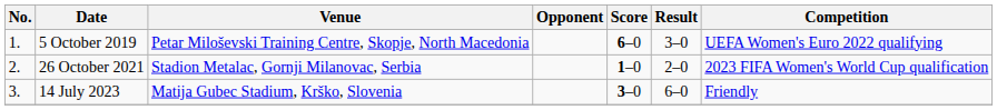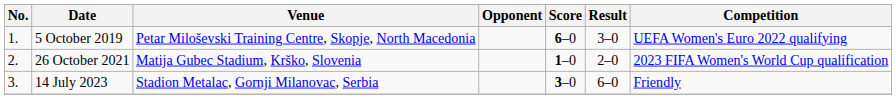 <table class="wikitable">
 <tr>
 <th>No.</th>
 <th>Date</th>
 <th>Venue</th>
 <th>Opponent</th>
 <th>Score</th>
 <th>Result</th>
 <th>Competition</th>
 </tr>
 <tr>
 <td>1.</td>
 <td>5 October 2019</td>
 <td><a href='#'>Petar Miloševski Training Centre</a>, <a href='#'>Skopje</a>, <a href='#'>North Macedonia</a></td>
 <td></td>
 <td align=center><strong>6</strong>–0</td>
 <td align=center>3–0</td>
 <td><a href='#'>UEFA Women's Euro 2022 qualifying</a></td>
 </tr>
 <tr>
 <td>2.</td>
 <td>26 October 2021</td>
-<td><a href='#'>Stadion Metalac</a>, <a href='#'>Gornji Milanovac</a>, <a href='#'>Serbia</a></td>
+<td><a href='#'>Matija Gubec Stadium</a>, <a href='#'>Krško</a>, <a href='#'>Slovenia</a></td>
 <td></td>
 <td align=center><strong>1</strong>–0</td>
 <td align=center>2–0</td>
 <td><a href='#'>2023 FIFA Women's World Cup qualification</a></td>
 </tr>
 <tr>
 <td>3.</td>
 <td>14 July 2023</td>
-<td><a href='#'>Matija Gubec Stadium</a>, <a href='#'>Krško</a>, <a href='#'>Slovenia</a></td>
+<td><a href='#'>Stadion Metalac</a>, <a href='#'>Gornji Milanovac</a>, <a href='#'>Serbia</a></td>
 <td></td>
 <td align=center><strong>3</strong>–0</td>
 <td align=center>6–0</td>
 <td><a href='#'>Friendly</a></td>
 </tr>
 <tr>
 </tr>
 </table>
